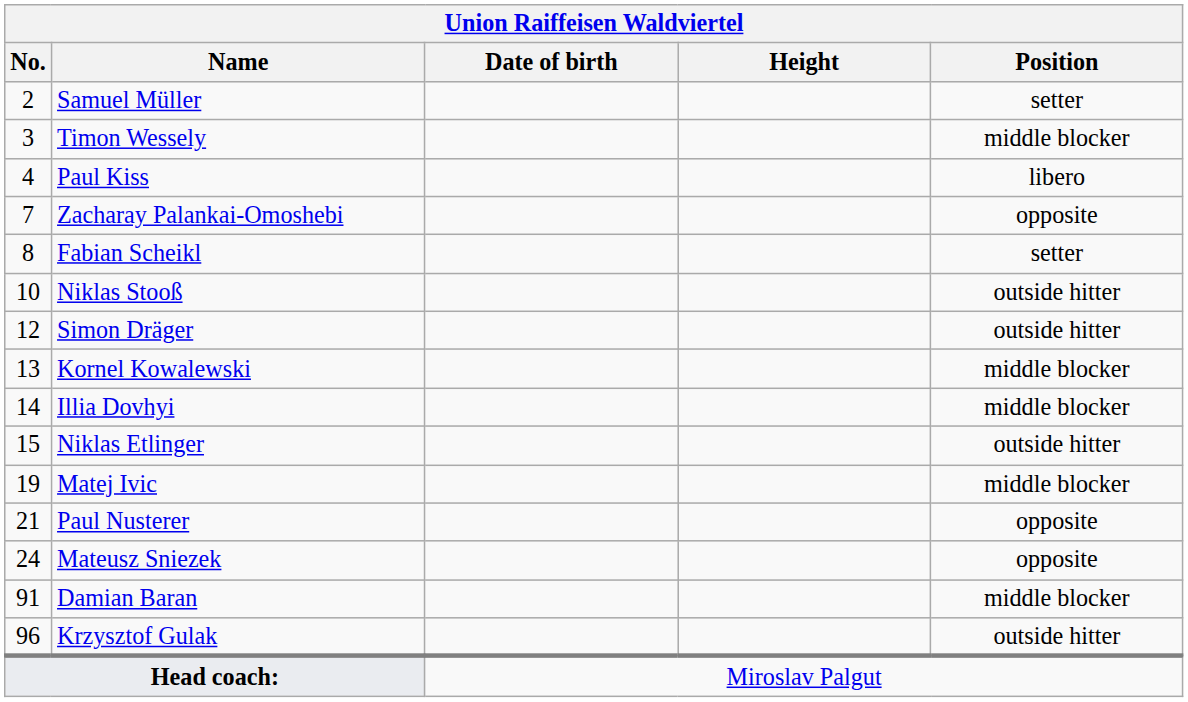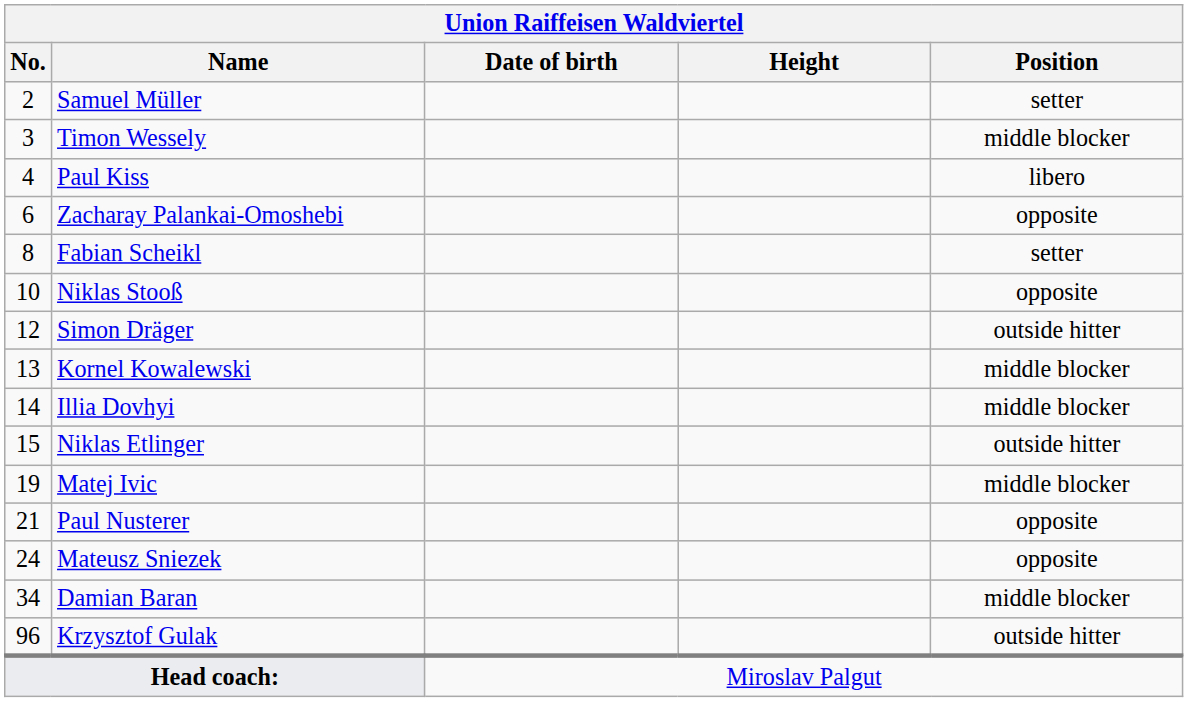 <table class="wikitable collapsible collapsed" style="font-size:100%; text-align:center">
 <tr>
 <th colspan=6 style="width:30em"><a href='#'>Union Raiffeisen Waldviertel</a></th>
 </tr>
 <tr>
 <th>No.</th>
 <th style="width:15em">Name</th>
 <th style="width:10em">Date of birth</th>
 <th style="width:10em">Height</th>
 <th style="width:10em">Position</th>
 </tr>
 <tr>
 <td>2</td>
 <td align=left> <a href='#'>Samuel Müller</a></td>
 <td align=right></td>
 <td></td>
 <td>setter</td>
 </tr>
 <tr>
 <td>3</td>
 <td align=left> <a href='#'>Timon Wessely</a></td>
 <td align=right></td>
 <td></td>
 <td>middle blocker</td>
 </tr>
 <tr>
 <td>4</td>
 <td align=left> <a href='#'>Paul Kiss</a></td>
 <td align=right></td>
 <td></td>
 <td>libero</td>
 </tr>
 <tr>
-<td>7</td>
+<td>6</td>
 <td align=left> <a href='#'>Zacharay Palankai-Omoshebi</a></td>
 <td align=right></td>
 <td></td>
 <td>opposite</td>
 </tr>
 <tr>
 <td>8</td>
 <td align=left> <a href='#'>Fabian Scheikl</a></td>
 <td align=right></td>
 <td></td>
 <td>setter</td>
 </tr>
 <tr>
 <td>10</td>
 <td align=left> <a href='#'>Niklas Stooß</a></td>
 <td align=right></td>
 <td></td>
-<td>outside hitter</td>
+<td>opposite</td>
 </tr>
 <tr>
 <td>12</td>
 <td align=left> <a href='#'>Simon Dräger</a></td>
 <td align=right></td>
 <td></td>
 <td>outside hitter</td>
 </tr>
 <tr>
 <td>13</td>
 <td align=left> <a href='#'>Kornel Kowalewski</a></td>
 <td align=right></td>
 <td></td>
 <td>middle blocker</td>
 </tr>
 <tr>
 <td>14</td>
 <td align=left> <a href='#'>Illia Dovhyi</a></td>
 <td align=right></td>
 <td></td>
 <td>middle blocker</td>
 </tr>
 <tr>
 <td>15</td>
 <td align=left> <a href='#'>Niklas Etlinger</a></td>
 <td align=right></td>
 <td></td>
 <td>outside hitter</td>
 </tr>
 <tr>
 <td>19</td>
 <td align=left> <a href='#'>Matej Ivic</a></td>
 <td align=right></td>
 <td></td>
 <td>middle blocker</td>
 </tr>
 <tr>
 <td>21</td>
 <td align=left> <a href='#'>Paul Nusterer</a></td>
 <td align=right></td>
 <td></td>
 <td>opposite</td>
 </tr>
 <tr>
 <td>24</td>
 <td align=left> <a href='#'>Mateusz Sniezek</a></td>
 <td align=right></td>
 <td></td>
 <td>opposite</td>
 </tr>
 <tr>
-<td>91</td>
+<td>34</td>
 <td align=left> <a href='#'>Damian Baran</a></td>
 <td align=right></td>
 <td></td>
 <td>middle blocker</td>
 </tr>
 <tr>
 <td>96</td>
 <td align=left> <a href='#'>Krzysztof Gulak</a></td>
 <td align=right></td>
 <td></td>
 <td>outside hitter</td>
 </tr>
 <tr>
 </tr>
 <tr style="border-top: 3px solid grey">
 <td colspan=2 style="background:#EAECF0"><strong>Head coach:</strong></td>
 <td colspan=4> <a href='#'>Miroslav Palgut</a></td>
 </tr>
 </table>
